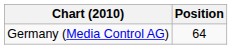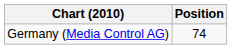 <table class="wikitable">
 <tr>
 <th>Chart (2010)</th>
 <th>Position</th>
 </tr>
 <tr>
 <td>Germany (<a href='#'>Media Control AG</a>)</td>
-<td align="center">64</td>
+<td align="center">74</td>
 </tr>
 </table>
